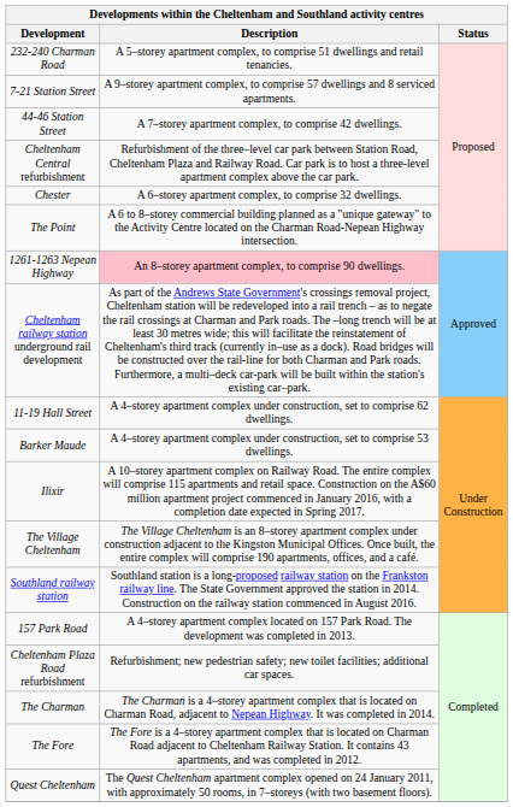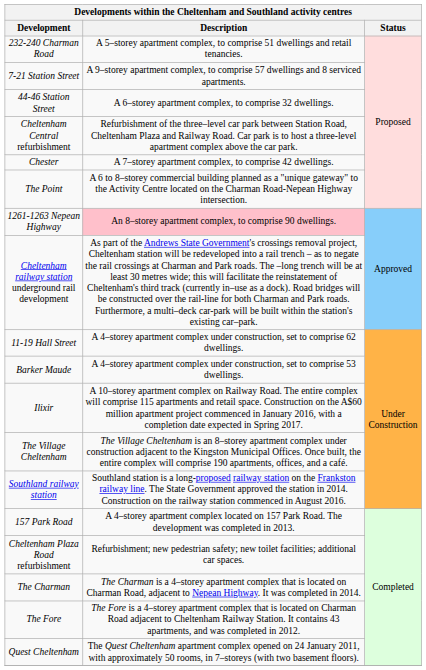 <table class="wikitable collapsible collapsed" style="text-align:center; font-size:90%; margin:auto; width:50%;">
 <tr>
 <th colspan="3">Developments within the Cheltenham and Southland activity centres</th>
 </tr>
 <tr>
 <th>Development</th>
 <th>Description</th>
 <th>Status</th>
 </tr>
 <tr>
 <td><em>232-240 Charman Road</em></td>
 <td>A 5–storey apartment complex, to comprise 51 dwellings and retail tenancies.</td>
 <td rowspan="6" style="background:#fdd; text-align:center;">Proposed</td>
 </tr>
 <tr>
 <td><em>7-21 Station Street</em></td>
 <td>A 9–storey apartment complex, to comprise 57 dwellings and 8 serviced apartments.</td>
 </tr>
 <tr>
 <td><em>44-46 Station Street</em></td>
-<td>A 7–storey apartment complex, to comprise 42 dwellings.</td>
+<td>A 6–storey apartment complex, to comprise 32 dwellings.</td>
 </tr>
 <tr>
 <td><em>Cheltenham Central</em> refurbishment</td>
 <td>Refurbishment of the three–level car park between Station Road, Cheltenham Plaza and Railway Road. Car park is to host a three-level apartment complex above the car park.</td>
 </tr>
 <tr>
 <td><em>Chester</em></td>
-<td>A 6–storey apartment complex, to comprise 32 dwellings.</td>
+<td>A 7–storey apartment complex, to comprise 42 dwellings.</td>
 </tr>
 <tr>
 <td><em>The Point</em></td>
 <td>A 6 to 8–storey commercial building planned as a "unique gateway" to the Activity Centre located on the Charman Road-Nepean Highway intersection.</td>
 </tr>
 <tr>
 <td><em>1261-1263 Nepean Highway</em></td>
 <td style="background: pink;">An 8–storey apartment complex, to comprise 90 dwellings.</td>
 <td rowspan="2" style="background:#87CEFA; text-align:center;">Approved</td>
 </tr>
 <tr>
 <td><em><a href='#'>Cheltenham railway station</a></em> underground rail development</td>
 <td>As part of the <a href='#'>Andrews State Government</a>'s crossings removal project, Cheltenham station will be redeveloped into a rail trench – as to negate the rail crossings at Charman and Park roads. The –long trench will be at least 30 metres wide; this will facilitate the reinstatement of Cheltenham's third track (currently in–use as a dock). Road bridges will be constructed over the rail-line for both Charman and Park roads. Furthermore, a multi–deck car-park will be built within the station's existing car–park.</td>
 </tr>
 <tr>
 <td><em>11-19 Hall Street</em></td>
 <td>A 4–storey apartment complex under construction, set to comprise 62 dwellings.</td>
 <td rowspan="5" style="background:#FFB347; text-align:center;">Under Construction</td>
 </tr>
 <tr>
 <td><em>Barker Maude</em></td>
 <td>A 4–storey apartment complex under construction, set to comprise 53 dwellings.</td>
 </tr>
 <tr>
 <td><em>Ilixir</em></td>
 <td>A 10–storey apartment complex on Railway Road. The entire complex will comprise 115 apartments and retail space. Construction on the A$60 million apartment project commenced in January 2016, with a completion date expected in Spring 2017.</td>
 </tr>
 <tr>
 <td><em>The Village Cheltenham</em></td>
 <td><em>The Village Cheltenham</em> is an 8–storey apartment complex under construction adjacent to the Kingston Municipal Offices. Once built, the entire complex will comprise 190 apartments, offices, and a café.</td>
 </tr>
 <tr>
 <td><em><a href='#'>Southland railway station</a></em></td>
 <td>Southland station is a long-<a href='#'>proposed</a> <a href='#'>railway station</a> on the <a href='#'>Frankston railway line</a>. The State Government approved the station in 2014. Construction on the railway station commenced in August 2016.</td>
 </tr>
 <tr>
 <td><em>157 Park Road</em></td>
 <td>A 4–storey apartment complex located on 157 Park Road. The development was completed in 2013.</td>
 <td rowspan="5" style="background:#dfd; text-align:center;">Completed</td>
 </tr>
 <tr>
 <td><em>Cheltenham Plaza Road</em> refurbishment</td>
 <td>Refurbishment; new pedestrian safety; new toilet facilities; additional car spaces.</td>
 </tr>
 <tr>
 <td><em>The Charman</em></td>
 <td><em>The Charman</em> is a 4–storey apartment complex that is located on Charman Road, adjacent to <a href='#'>Nepean Highway</a>. It was completed in 2014.</td>
 </tr>
 <tr>
 <td><em>The Fore</em></td>
 <td><em>The Fore</em> is a 4–storey apartment complex that is located on Charman Road adjacent to Cheltenham Railway Station. It contains 43 apartments, and was completed in 2012.</td>
 </tr>
 <tr>
 <td><em>Quest Cheltenham</em></td>
 <td>The <em>Quest Cheltenham</em> apartment complex opened on 24 January 2011, with approximately 50 rooms, in 7–storeys (with two basement floors).</td>
 </tr>
 <tr>
 </tr>
 </table>
